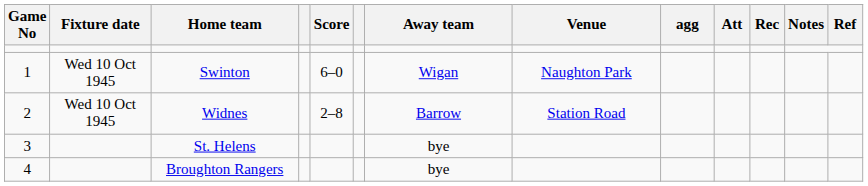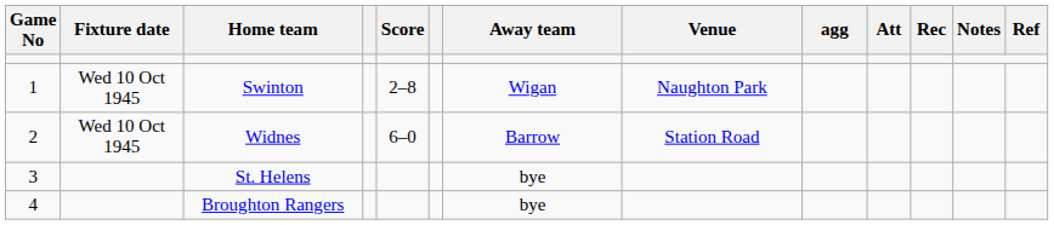 <table class="wikitable" style="text-align:center;">
 <tr>
 <th width=20 abbr="No">Game No</th>
 <th width=100 abbr="Date">Fixture date</th>
 <th width=150 abbr="Home team">Home team</th>
 <th width=5 abbr="space"></th>
 <th width=20 abbr="Score">Score</th>
 <th width=5 abbr="space"></th>
 <th width=150 abbr="Away team">Away team</th>
 <th width=150 abbr="Venue">Venue</th>
 <th width=50 abbr="agg">agg</th>
 <th width=30 abbr="Att">Att</th>
 <th width=30 abbr="Rec">Rec</th>
 <th width=20 abbr="Notes">Notes</th>
 <th width=30 abbr="Ref">Ref</th>
 </tr>
 <tr>
 <td></td>
 <td></td>
 <td></td>
 <td></td>
 <td></td>
 <td></td>
 <td></td>
 <td></td>
 <td></td>
 <td></td>
 <td></td>
 </tr>
 <tr>
 <td>1</td>
 <td>Wed 10 Oct 1945</td>
 <td><a href='#'>Swinton</a></td>
 <td></td>
-<td>6–0</td>
+<td>2–8</td>
 <td></td>
 <td><a href='#'>Wigan</a></td>
 <td><a href='#'>Naughton Park</a></td>
 <td></td>
 <td></td>
 <td></td>
 <td></td>
 <td></td>
 </tr>
 <tr>
 <td>2</td>
 <td>Wed 10 Oct 1945</td>
 <td><a href='#'>Widnes</a></td>
 <td></td>
-<td>2–8</td>
+<td>6–0</td>
 <td></td>
 <td><a href='#'>Barrow</a></td>
 <td><a href='#'>Station Road</a></td>
 <td></td>
 <td></td>
 <td></td>
 <td></td>
 <td></td>
 </tr>
 <tr>
 <td>3</td>
 <td></td>
 <td><a href='#'>St. Helens</a></td>
 <td></td>
 <td></td>
 <td></td>
 <td>bye</td>
 <td></td>
 <td></td>
 <td></td>
 <td></td>
 <td></td>
 <td></td>
 </tr>
 <tr>
 <td>4</td>
 <td></td>
 <td><a href='#'>Broughton Rangers</a></td>
 <td></td>
 <td></td>
 <td></td>
 <td>bye</td>
 <td></td>
 <td></td>
 <td></td>
 <td></td>
 <td></td>
 <td></td>
 </tr>
 </table>
